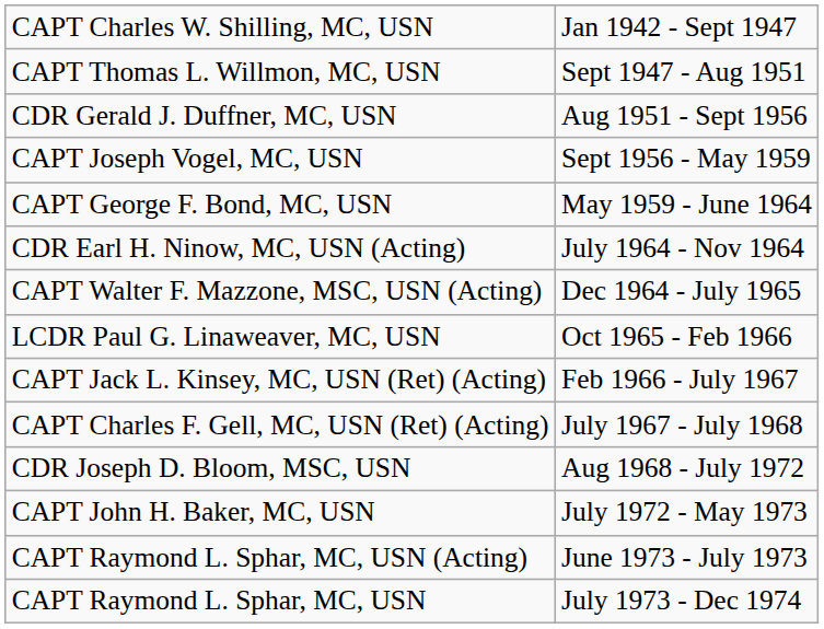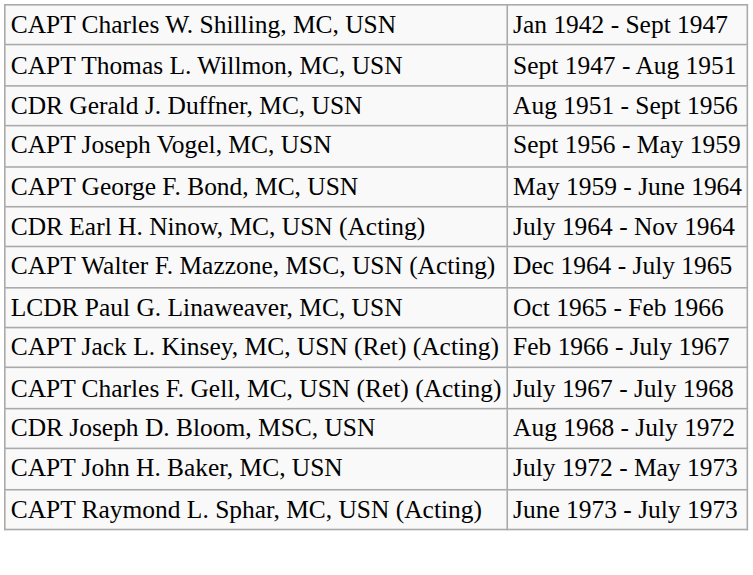 <table class="wikitable">
 <tr>
 <td>CAPT Charles W. Shilling, MC, USN</td>
 <td>Jan 1942 - Sept 1947</td>
 </tr>
 <tr>
 <td>CAPT Thomas L. Willmon, MC, USN</td>
 <td>Sept 1947 - Aug 1951</td>
 </tr>
 <tr>
 <td>CDR Gerald J. Duffner, MC, USN</td>
 <td>Aug 1951 - Sept 1956</td>
 </tr>
 <tr>
 <td>CAPT Joseph Vogel, MC, USN</td>
 <td>Sept 1956 - May 1959</td>
 </tr>
 <tr>
 <td>CAPT George F. Bond, MC, USN</td>
 <td>May 1959 - June 1964</td>
 </tr>
 <tr>
 <td>CDR Earl H. Ninow, MC, USN (Acting)</td>
 <td>July 1964 - Nov 1964</td>
 </tr>
 <tr>
 <td>CAPT Walter F. Mazzone, MSC, USN (Acting)</td>
 <td>Dec 1964 - July 1965</td>
 </tr>
 <tr>
 <td>LCDR Paul G. Linaweaver, MC, USN</td>
 <td>Oct 1965 - Feb 1966</td>
 </tr>
 <tr>
 <td>CAPT Jack L. Kinsey, MC, USN (Ret) (Acting)</td>
 <td>Feb 1966 - July 1967</td>
 </tr>
 <tr>
 <td>CAPT Charles F. Gell, MC, USN (Ret) (Acting)</td>
 <td>July 1967 - July 1968</td>
 </tr>
 <tr>
 <td>CDR Joseph D. Bloom, MSC, USN</td>
 <td>Aug 1968 - July 1972</td>
 </tr>
 <tr>
 <td>CAPT John H. Baker, MC, USN</td>
 <td>July 1972 - May 1973</td>
 </tr>
 <tr>
 <td>CAPT Raymond L. Sphar, MC, USN (Acting)</td>
 <td>June 1973 - July 1973</td>
 </tr>
-<tr>
-<td>CAPT Raymond L. Sphar, MC, USN</td>
-<td>July 1973 - Dec 1974</td>
-</tr>
 </table>
